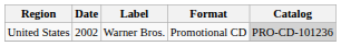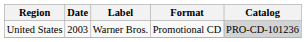 <table class="wikitable">
 <tr>
 <th>Region</th>
 <th>Date</th>
 <th>Label</th>
 <th>Format</th>
 <th>Catalog</th>
 </tr>
 <tr>
 <td>United States</td>
-<td>2002</td>
+<td>2003</td>
 <td>Warner Bros.</td>
 <td>Promotional CD</td>
 <td style="background: lightgrey;">PRO-CD-101236</td>
 </tr>
 <tr>
 </tr>
 </table>
